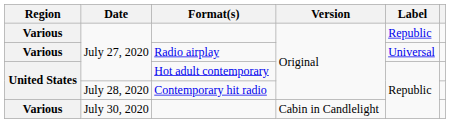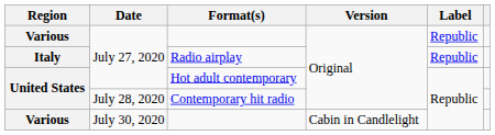 <table class="wikitable plainrowheaders">
 <tr>
 <th scope="col">Region</th>
 <th scope="col" width="16%">Date</th>
 <th scope="col">Format(s)</th>
 <th scope="col">Version</th>
 <th scope="col">Label</th>
 <th scope="col"></th>
 </tr>
 <tr>
 <th scope="row">Various</th>
 <td rowspan="3">July 27, 2020</td>
 <td></td>
 <td rowspan="4">Original</td>
 <td><a href='#'>Republic</a></td>
 <td style="text-align:center;"></td>
 </tr>
 <tr>
-<th scope="row">Various</th>
+<th scope="row">Italy</th>
 <td><a href='#'>Radio airplay</a></td>
-<td><a href='#'>Universal</a></td>
+<td><a href='#'>Republic</a></td>
 <td style="text-align:center;"></td>
 </tr>
 <tr>
 <th scope="row" rowspan="2">United States</th>
 <td><a href='#'>Hot adult contemporary</a></td>
 <td rowspan="3">Republic</td>
 <td style="text-align:center;"></td>
 </tr>
 <tr>
 <td>July 28, 2020</td>
 <td><a href='#'>Contemporary hit radio</a></td>
 <td style="text-align:center;"></td>
 </tr>
 <tr>
 <th scope="row">Various</th>
 <td>July 30, 2020</td>
 <td></td>
 <td>Cabin in Candlelight</td>
 <td style="text-align:center;"></td>
 </tr>
 </table>
